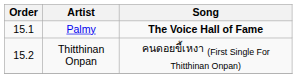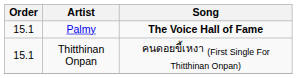 <table class="wikitable" style="text-align:center; width:70%;">
 <tr>
 <th scope="col" style="width:05%;">Order</th>
 <th scope="col" style="width:20%;">Artist</th>
 <th scope="col" style="width:45%;">Song</th>
 </tr>
 <tr>
 <td>15.1</td>
 <td><a href='#'>Palmy</a></td>
 <td><strong>The Voice Hall of Fame</strong></td>
 </tr>
 <tr>
-<td>15.2</td>
+<td>15.1</td>
 <td>Thitthinan Onpan</td>
 <td>คนดอยขี้เหงา <sub>(First Single For Thitthinan Onpan)</sub></td>
 </tr>
 <tr>
 </tr>
 </table>
